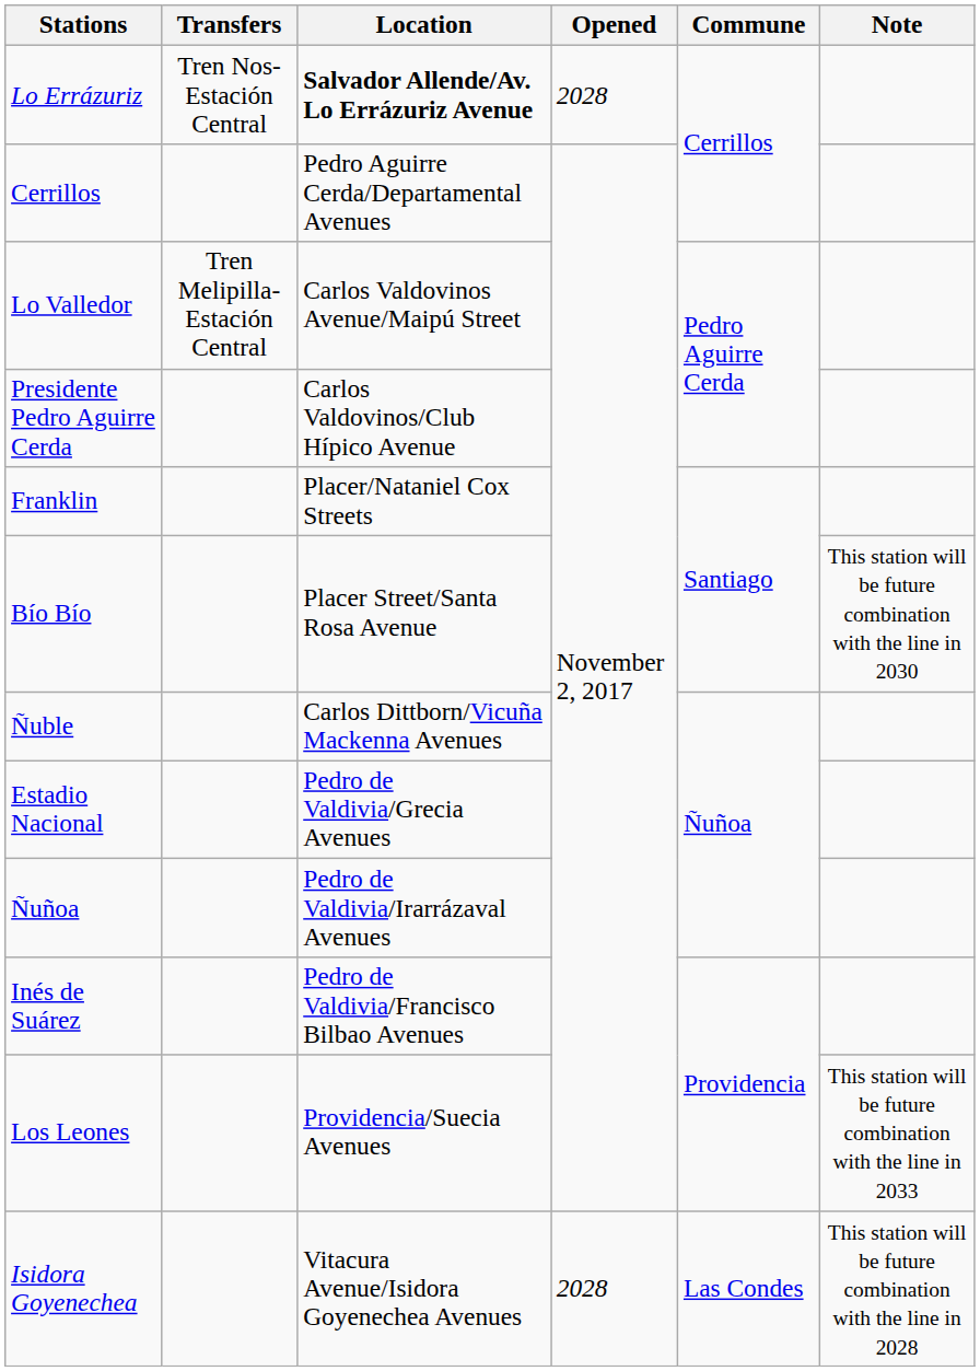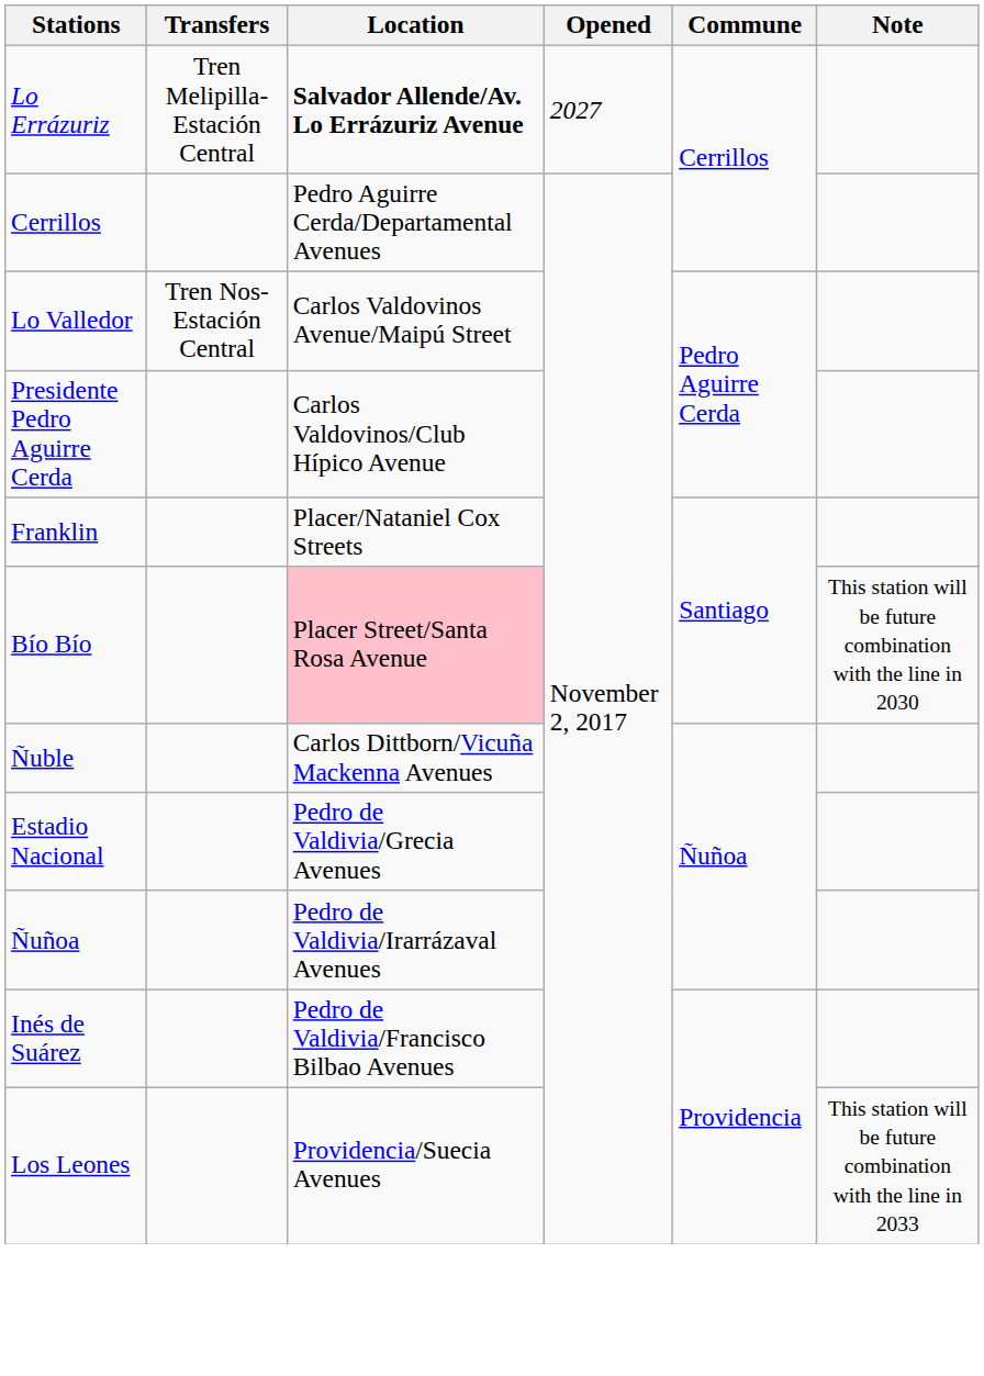 <table class=wikitable>
 <tr>
 <th>Stations</th>
 <th>Transfers</th>
 <th>Location</th>
 <th>Opened</th>
 <th>Commune</th>
 <th>Note</th>
 </tr>
 <tr>
 <td><em><a href='#'>Lo Errázuriz</a></em></td>
-<td align=center>Tren Nos-Estación Central</td>
+<td align=center>Tren Melipilla-Estación Central</td>
 <td><strong>Salvador Allende/Av. Lo Errázuriz Avenue</strong></td>
-<td><em>2028</em></td>
+<td><em>2027</em></td>
 <td rowspan="2"><a href='#'>Cerrillos</a></td>
 </tr>
 <tr>
 <td><a href='#'>Cerrillos</a></td>
 <td></td>
 <td>Pedro Aguirre Cerda/Departamental Avenues</td>
 <td rowspan="10">November 2, 2017</td>
 <td></td>
 </tr>
 <tr>
 <td><a href='#'>Lo Valledor</a></td>
-<td align=center>Tren Melipilla-Estación Central</td>
+<td align=center>Tren Nos-Estación Central</td>
 <td>Carlos Valdovinos Avenue/Maipú Street</td>
 <td rowspan="2"><a href='#'>Pedro Aguirre Cerda</a></td>
 <td></td>
 </tr>
 <tr>
 <td><a href='#'>Presidente Pedro Aguirre Cerda</a></td>
 <td></td>
 <td>Carlos Valdovinos/Club Hípico Avenue</td>
 <td></td>
 </tr>
 <tr>
 <td><a href='#'>Franklin</a></td>
 <td align=center></td>
 <td>Placer/Nataniel Cox Streets</td>
 <td rowspan="2"><a href='#'>Santiago</a></td>
 <td></td>
 </tr>
 <tr>
 <td><a href='#'>Bío Bío</a></td>
 <td></td>
-<td>Placer Street/Santa Rosa Avenue</td>
+<td style="background: pink;">Placer Street/Santa Rosa Avenue</td>
 <td align=center><small>This station will be future combination with the line  in 2030</small></td>
 </tr>
 <tr>
 <td><a href='#'>Ñuble</a></td>
 <td align=center></td>
 <td>Carlos Dittborn/<a href='#'>Vicuña Mackenna</a> Avenues</td>
 <td rowspan="3"><a href='#'>Ñuñoa</a></td>
 <td></td>
 </tr>
 <tr>
 <td><a href='#'>Estadio Nacional</a></td>
 <td></td>
 <td><a href='#'>Pedro de Valdivia</a>/Grecia Avenues</td>
 <td></td>
 </tr>
 <tr>
 <td><a href='#'>Ñuñoa</a></td>
 <td align=center></td>
 <td><a href='#'>Pedro de Valdivia</a>/Irarrázaval Avenues</td>
 <td></td>
 </tr>
 <tr>
 <td><a href='#'>Inés de Suárez</a></td>
 <td></td>
 <td><a href='#'>Pedro de Valdivia</a>/Francisco Bilbao Avenues</td>
 <td rowspan="2"><a href='#'>Providencia</a></td>
 <td></td>
 </tr>
 <tr>
 <td><a href='#'>Los Leones</a></td>
 <td align=center></td>
 <td><a href='#'>Providencia</a>/Suecia Avenues</td>
 <td align=center><small>This station will be future combination with the line  in 2033</small></td>
 </tr>
-<tr>
-<td><em><a href='#'>Isidora Goyenechea</a></em></td>
-<td align=center></td>
-<td>Vitacura Avenue/Isidora Goyenechea Avenues</td>
-<td><em>2028</em></td>
-<td><a href='#'>Las Condes</a></td>
-<td align=center><small>This station will be future combination with the line  in 2028</small></td>
-</tr>
 </table>
